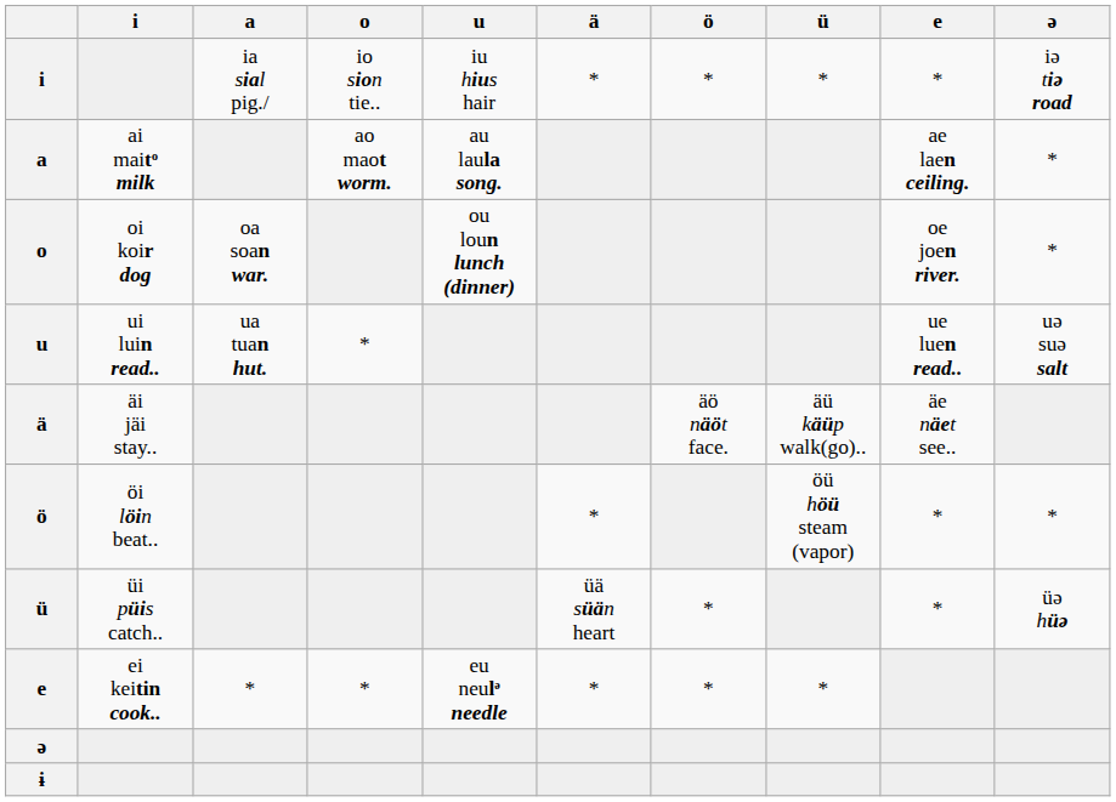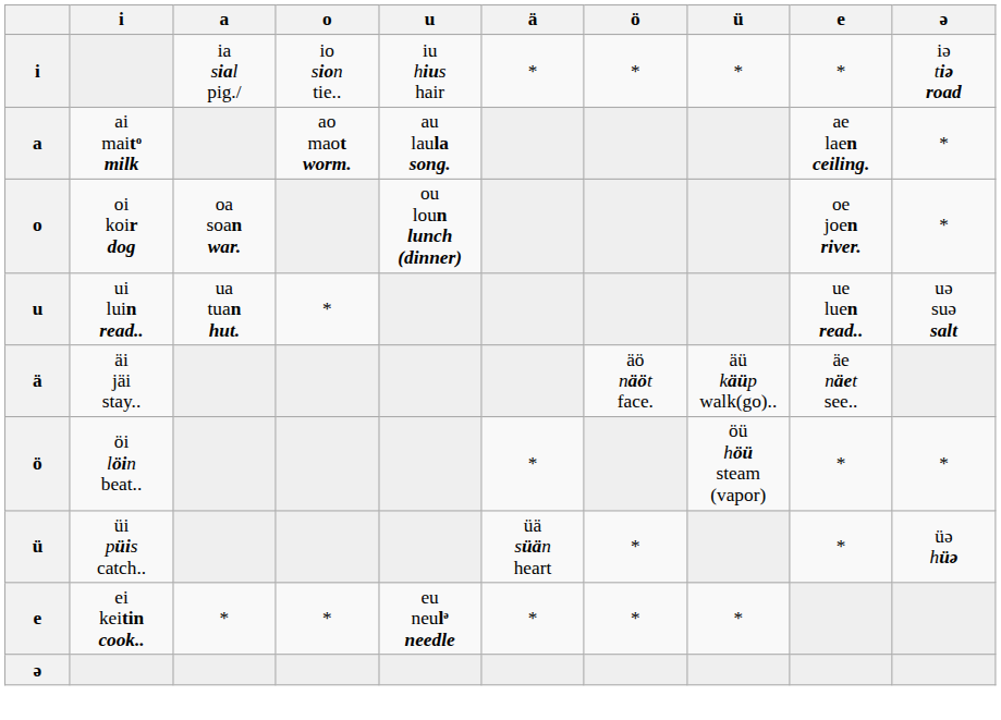 <table class="wikitable" style="text-align:center">
 <tr>
 <th style="width: 3em;"></th>
 <th style="width: 5em;">i</th>
 <th style="width: 5em;">a</th>
 <th style="width: 5em;">o</th>
 <th style="width: 5em;">u</th>
 <th style="width: 5em;">ä</th>
 <th style="width: 5em;">ö</th>
 <th style="width: 5em;">ü</th>
 <th style="width: 5em;">e</th>
 <th style="width: 5em;">ə</th>
 </tr>
 <tr>
 <th>i</th>
 <td style="background: #efefef;"></td>
 <td>ia <br> <em>s<strong>ia</strong>l</em> <br> pig./</td>
 <td>io <br> <em>s<strong>io</strong>n</em> <br> tie..</td>
 <td>iu <br> <em>h<strong>iu</strong>s</em> <br> hair</td>
 <td>*</td>
 <td>*</td>
 <td>*</td>
 <td>*</td>
 <td>iə <br> <em>t<strong>iə<strong><em> <br> road</td>
 </tr>
 <tr>
 <th>a</th>
 <td>ai <br> </em>m</strong>ai<strong>tᵒ<em> <br> milk</td>
 <td style="background: #efefef;"></td>
 <td>ao <br> </em>m</strong>ao<strong>t<em> <br> worm.</td>
 <td>au <br> </em>l</strong>au<strong>la<em> <br> song.</td>
 <td style="background: #efefef;"></td>
 <td style="background: #efefef;"></td>
 <td style="background: #efefef;"></td>
 <td>ae <br> </em>l</strong>ae<strong>n<em> <br> ceiling.</td>
 <td>*</td>
 </tr>
 <tr>
 <th>o</th>
 <td>oi <br> </em>k</strong>oi<strong>r<em> <br> dog</td>
 <td>oa <br> </em>s</strong>oa<strong>n<em> <br> war.</td>
 <td style="background: #efefef;"></td>
 <td>ou <br> </em>l</strong>ou<strong>n<em> <br> lunch (dinner)</td>
 <td style="background: #efefef;"></td>
 <td style="background: #efefef;"></td>
 <td style="background: #efefef;"></td>
 <td>oe <br> </em>j</strong>oe<strong>n<em> <br> river.</td>
 <td>*</td>
 </tr>
 <tr>
 <th>u</th>
 <td>ui <br> </em>l</strong>ui<strong>n<em> <br> read..</td>
 <td>ua <br> </em>t</strong>ua<strong>n<em> <br> hut.</td>
 <td>*</td>
 <td style="background: #efefef;"></td>
 <td style="background: #efefef;"></td>
 <td style="background: #efefef;"></td>
 <td style="background: #efefef;"></td>
 <td>ue <br> </em>l</strong>ue<strong>n<em> <br> read..</td>
 <td>uə <br> </em>s</strong>uə<strong><em> <br> salt</td>
 </tr>
 <tr>
 <th>ä</th>
 <td>äi <br> </em>j</strong>äi</em></strong> <br> stay..</td>
 <td style="background: #efefef;"></td>
 <td style="background: #efefef;"></td>
 <td style="background: #efefef;"></td>
 <td style="background: #efefef;"></td>
 <td>äö <br> <em>n<strong>äö</strong>t</em> <br> face.</td>
 <td>äü <br> <em>k<strong>äü</strong>p</em> <br> walk(go)..</td>
 <td>äe <br> <em>n<strong>äe</strong>t</em> <br> see..</td>
 <td style="background: #efefef;"></td>
 </tr>
 <tr>
 <th>ö</th>
 <td>öi <br> <em>l<strong>öi</strong>n</em> <br> beat..</td>
 <td style="background: #efefef;"></td>
 <td style="background: #efefef;"></td>
 <td style="background: #efefef;"></td>
 <td>*</td>
 <td style="background: #efefef;"></td>
 <td>öü <br> <em>h<strong>öü</strong></em> <br> steam (vapor)</td>
 <td>*</td>
 <td>*</td>
 </tr>
 <tr>
 <th>ü</th>
 <td>üi <br> <em>p<strong>üi</strong>s</em> <br> catch..</td>
 <td style="background: #efefef;"></td>
 <td style="background: #efefef;"></td>
 <td style="background: #efefef;"></td>
 <td>üä <br> <em>s<strong>üä</strong>n</em> <br> heart</td>
 <td>*</td>
 <td style="background: #efefef;"></td>
 <td>*</td>
 <td>üə <br> <em>h<strong>üə<strong><em> <br> </td>
 </tr>
 <tr>
 <th>e</th>
 <td>ei <br> </em>k</strong>ei<strong>tin<em> <br> cook..</td>
 <td>*</td>
 <td>*</td>
 <td>eu <br> </em>n</strong>eu<strong>lᵊ<em> <br> needle</td>
 <td>*</td>
 <td>*</td>
 <td>*</td>
 <td style="background: #efefef;"></td>
 <td style="background: #efefef;"></td>
 </tr>
 <tr>
 <th>ə</th>
 <td style="background: #efefef;"></td>
 <td style="background: #efefef;"></td>
 <td style="background: #efefef;"></td>
 <td style="background: #efefef;"></td>
 <td style="background: #efefef;"></td>
 <td style="background: #efefef;"></td>
 <td style="background: #efefef;"></td>
 <td style="background: #efefef;"></td>
 <td style="background: #efefef;"></td>
 </tr>
-<tr>
-<th>ɨ</th>
-<td style="background: #efefef;"></td>
-<td style="background: #efefef;"></td>
-<td style="background: #efefef;"></td>
-<td style="background: #efefef;"></td>
-<td style="background: #efefef;"></td>
-<td style="background: #efefef;"></td>
-<td style="background: #efefef;"></td>
-<td style="background: #efefef;"></td>
-<td style="background: #efefef;"></td>
-</tr>
 </table>
